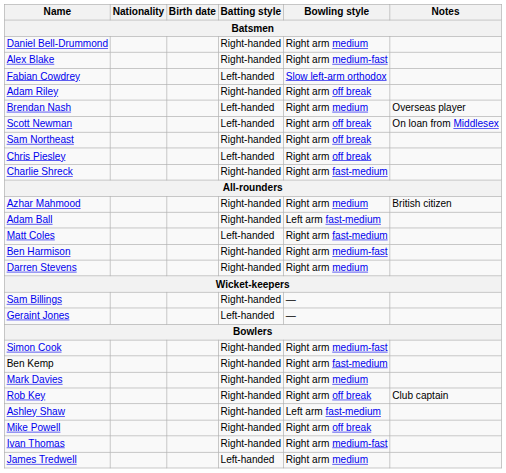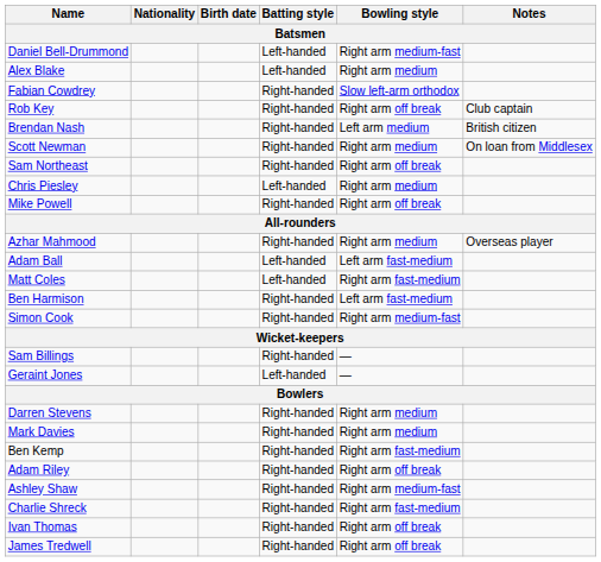 <table class="wikitable">
 <tr>
 <th>Name</th>
 <th>Nationality</th>
 <th>Birth date</th>
 <th>Batting style</th>
 <th>Bowling style</th>
 <th>Notes</th>
 </tr>
 <tr>
 <th colspan="6">Batsmen</th>
 </tr>
 <tr>
 <td><a href='#'>Daniel Bell-Drummond</a></td>
 <td></td>
 <td></td>
-<td>Right-handed</td>
-<td>Right arm <a href='#'>medium</a></td>
+<td>Left-handed</td>
+<td>Right arm <a href='#'>medium-fast</a></td>
 <td></td>
 </tr>
 <tr>
 <td><a href='#'>Alex Blake</a></td>
 <td></td>
 <td></td>
-<td>Right-handed</td>
-<td>Right arm <a href='#'>medium-fast</a></td>
+<td>Left-handed</td>
+<td>Right arm <a href='#'>medium</a></td>
 <td></td>
 </tr>
 <tr>
 <td><a href='#'>Fabian Cowdrey</a></td>
 <td></td>
 <td></td>
-<td>Left-handed</td>
+<td>Right-handed</td>
 <td><a href='#'>Slow left-arm orthodox</a></td>
 <td></td>
 </tr>
 <tr>
-<td><a href='#'>Adam Riley</a></td>
+<td><a href='#'>Rob Key</a></td>
 <td></td>
 <td></td>
 <td>Right-handed</td>
 <td>Right arm <a href='#'>off break</a></td>
-<td></td>
+<td>Club captain</td>
 </tr>
 <tr>
 <td><a href='#'>Brendan Nash</a></td>
 <td></td>
 <td></td>
-<td>Left-handed</td>
-<td>Right arm <a href='#'>medium</a></td>
-<td>Overseas player</td>
+<td>Right-handed</td>
+<td>Left arm <a href='#'>medium</a></td>
+<td>British citizen</td>
 </tr>
 <tr>
 <td><a href='#'>Scott Newman</a></td>
 <td></td>
 <td></td>
-<td>Left-handed</td>
-<td>Right arm <a href='#'>off break</a></td>
+<td>Right-handed</td>
+<td>Right arm <a href='#'>medium</a></td>
 <td>On loan from <a href='#'>Middlesex</a></td>
 </tr>
 <tr>
 <td><a href='#'>Sam Northeast</a></td>
 <td></td>
 <td></td>
 <td>Right-handed</td>
 <td>Right arm <a href='#'>off break</a></td>
 <td></td>
 </tr>
 <tr>
 <td><a href='#'>Chris Piesley</a></td>
 <td></td>
 <td></td>
 <td>Left-handed</td>
-<td>Right arm <a href='#'>off break</a></td>
+<td>Right arm <a href='#'>medium</a></td>
 <td></td>
 </tr>
 <tr>
-<td><a href='#'>Charlie Shreck</a></td>
+<td><a href='#'>Mike Powell</a></td>
 <td></td>
 <td></td>
 <td>Right-handed</td>
-<td>Right arm <a href='#'>fast-medium</a></td>
+<td>Right arm <a href='#'>off break</a></td>
 <td></td>
 </tr>
 <tr>
 <th colspan="6">All-rounders</th>
 </tr>
 <tr>
 <td><a href='#'>Azhar Mahmood</a></td>
 <td></td>
 <td></td>
 <td>Right-handed</td>
 <td>Right arm <a href='#'>medium</a></td>
-<td>British citizen</td>
+<td>Overseas player</td>
 </tr>
 <tr>
 <td><a href='#'>Adam Ball</a></td>
 <td></td>
 <td></td>
-<td>Right-handed</td>
+<td>Left-handed</td>
 <td>Left arm <a href='#'>fast-medium</a></td>
 <td></td>
 </tr>
 <tr>
 <td><a href='#'>Matt Coles</a></td>
 <td></td>
 <td></td>
 <td>Left-handed</td>
 <td>Right arm <a href='#'>fast-medium</a></td>
 <td></td>
 </tr>
 <tr>
 <td><a href='#'>Ben Harmison</a></td>
 <td></td>
 <td></td>
 <td>Right-handed</td>
-<td>Right arm <a href='#'>medium-fast</a></td>
+<td>Left arm <a href='#'>fast-medium</a></td>
 <td></td>
 </tr>
 <tr>
-<td><a href='#'>Darren Stevens</a></td>
+<td><a href='#'>Simon Cook</a></td>
 <td></td>
 <td></td>
 <td>Right-handed</td>
-<td>Right arm <a href='#'>medium</a></td>
+<td>Right arm <a href='#'>medium-fast</a></td>
 <td></td>
 </tr>
 <tr>
 <th colspan="6">Wicket-keepers</th>
 </tr>
 <tr>
 <td><a href='#'>Sam Billings</a></td>
 <td></td>
 <td></td>
 <td>Right-handed</td>
 <td>—</td>
 <td></td>
 </tr>
 <tr>
 <td><a href='#'>Geraint Jones</a></td>
 <td></td>
 <td></td>
 <td>Left-handed</td>
 <td>—</td>
 <td></td>
 </tr>
 <tr>
 <th colspan="6">Bowlers</th>
 </tr>
 <tr>
-<td><a href='#'>Simon Cook</a></td>
+<td><a href='#'>Darren Stevens</a></td>
 <td></td>
 <td></td>
 <td>Right-handed</td>
-<td>Right arm <a href='#'>medium-fast</a></td>
+<td>Right arm <a href='#'>medium</a></td>
+<td></td>
+</tr>
+<tr>
+<td><a href='#'>Mark Davies</a></td>
+<td></td>
+<td></td>
+<td>Right-handed</td>
+<td>Right arm <a href='#'>medium</a></td>
 <td></td>
 </tr>
 <tr>
 <td>Ben Kemp</td>
 <td></td>
 <td></td>
 <td>Right-handed</td>
 <td>Right arm <a href='#'>fast-medium</a></td>
 <td></td>
 </tr>
 <tr>
-<td><a href='#'>Mark Davies</a></td>
-<td></td>
-<td></td>
-<td>Right-handed</td>
-<td>Right arm <a href='#'>medium</a></td>
-<td></td>
-</tr>
-<tr>
-<td><a href='#'>Rob Key</a></td>
-<td></td>
-<td></td>
-<td>Right-handed</td>
-<td>Right arm <a href='#'>off break</a></td>
-<td>Club captain</td>
-</tr>
-<tr>
-<td><a href='#'>Ashley Shaw</a></td>
-<td></td>
-<td></td>
-<td>Right-handed</td>
-<td>Left arm <a href='#'>fast-medium</a></td>
-<td></td>
-</tr>
-<tr>
-<td><a href='#'>Mike Powell</a></td>
+<td><a href='#'>Adam Riley</a></td>
 <td></td>
 <td></td>
 <td>Right-handed</td>
 <td>Right arm <a href='#'>off break</a></td>
 <td></td>
 </tr>
 <tr>
-<td><a href='#'>Ivan Thomas</a></td>
+<td><a href='#'>Ashley Shaw</a></td>
 <td></td>
 <td></td>
 <td>Right-handed</td>
 <td>Right arm <a href='#'>medium-fast</a></td>
 <td></td>
 </tr>
 <tr>
+<td><a href='#'>Charlie Shreck</a></td>
+<td></td>
+<td></td>
+<td>Right-handed</td>
+<td>Right arm <a href='#'>fast-medium</a></td>
+<td></td>
+</tr>
+<tr>
+<td><a href='#'>Ivan Thomas</a></td>
+<td></td>
+<td></td>
+<td>Right-handed</td>
+<td>Right arm <a href='#'>off break</a></td>
+<td></td>
+</tr>
+<tr>
 <td><a href='#'>James Tredwell</a></td>
 <td></td>
 <td></td>
-<td>Left-handed</td>
-<td>Right arm <a href='#'>medium</a></td>
+<td>Right-handed</td>
+<td>Right arm <a href='#'>off break</a></td>
 <td></td>
 </tr>
 </table>
